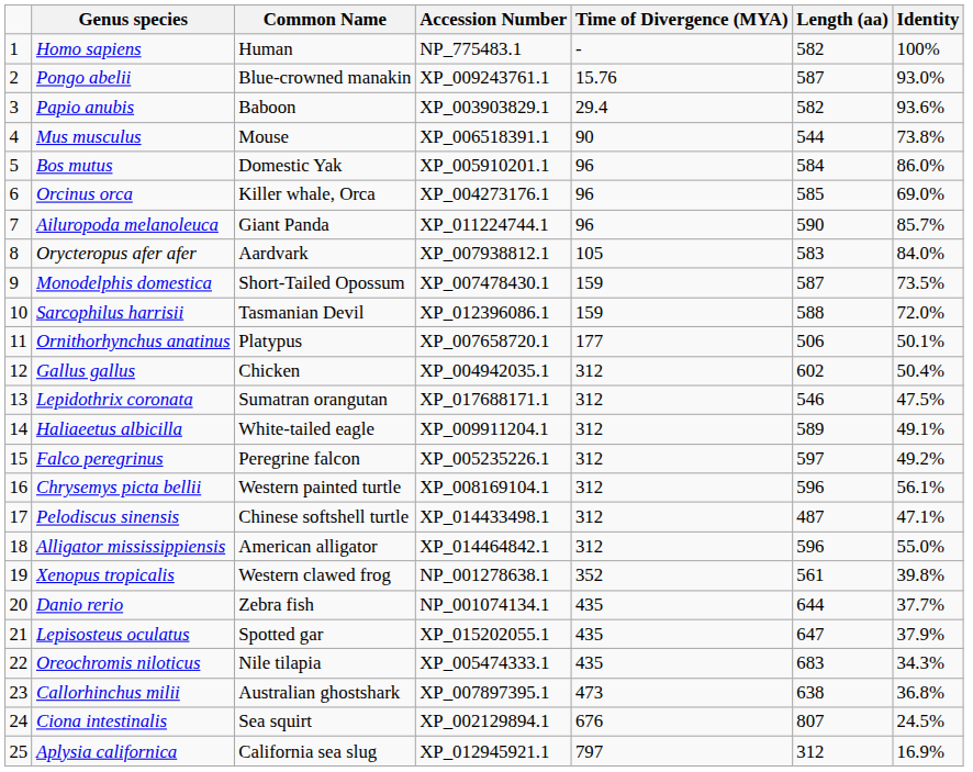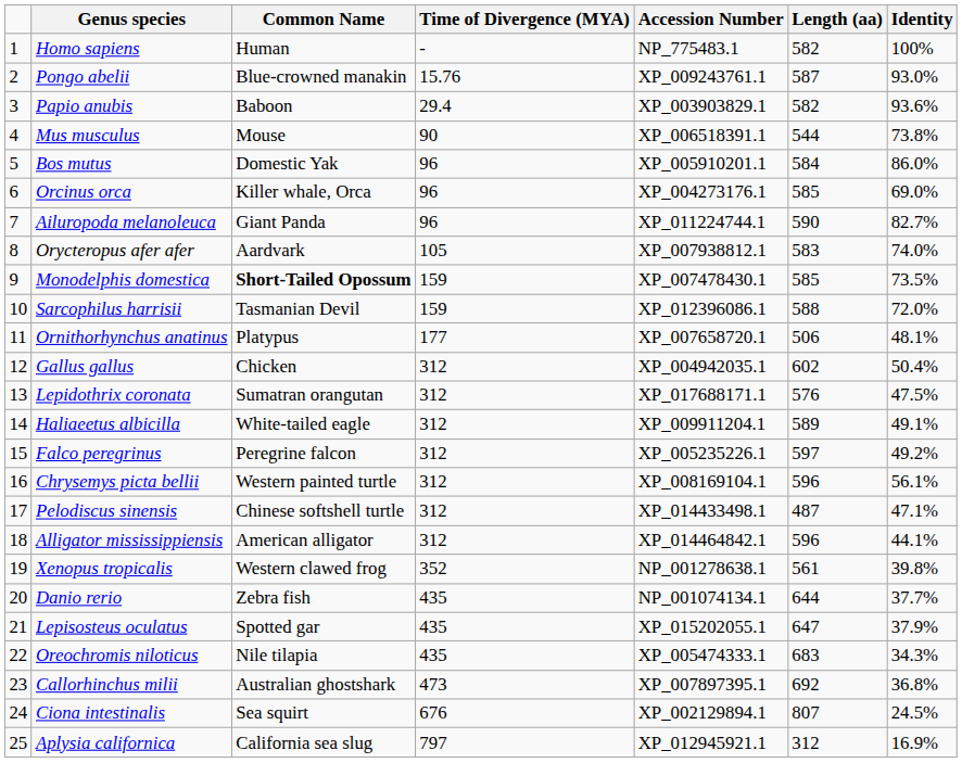 <table class="wikitable">
 <tr>
 <td></td>
 <th><strong>Genus species</strong></th>
 <th><strong>Common Name</strong></th>
+<th><strong>Time of Divergence (MYA)</strong></th>
 <th><strong>Accession Number</strong></th>
-<th><strong>Time of Divergence (MYA)</strong></th>
 <th><strong>Length (aa)</strong></th>
 <th><strong>Identity</strong></th>
 </tr>
 <tr>
 <td>1</td>
 <td><em><a href='#'>Homo sapiens</a></em></td>
 <td>Human</td>
+<td>-</td>
 <td>NP_775483.1</td>
-<td>-</td>
 <td>582</td>
 <td>100%</td>
 </tr>
 <tr>
 <td>2</td>
 <td><em><a href='#'>Pongo abelii</a></em></td>
 <td>Blue-crowned manakin</td>
+<td>15.76</td>
 <td>XP_009243761.1</td>
-<td>15.76</td>
 <td>587</td>
 <td>93.0%</td>
 </tr>
 <tr>
 <td>3</td>
 <td><em><a href='#'>Papio anubis</a></em></td>
 <td>Baboon</td>
+<td>29.4</td>
 <td>XP_003903829.1</td>
-<td>29.4</td>
 <td>582</td>
 <td>93.6%</td>
 </tr>
 <tr>
 <td>4</td>
 <td><em><a href='#'>Mus musculus</a></em></td>
 <td>Mouse</td>
+<td>90</td>
 <td>XP_006518391.1</td>
-<td>90</td>
 <td>544</td>
 <td>73.8%</td>
 </tr>
 <tr>
 <td>5</td>
 <td><em><a href='#'>Bos mutus</a></em></td>
 <td>Domestic Yak</td>
+<td>96</td>
 <td>XP_005910201.1</td>
-<td>96</td>
 <td>584</td>
 <td>86.0%</td>
 </tr>
 <tr>
 <td>6</td>
 <td><em><a href='#'>Orcinus orca</a></em></td>
 <td>Killer whale, Orca</td>
+<td>96</td>
 <td>XP_004273176.1</td>
-<td>96</td>
 <td>585</td>
 <td>69.0%</td>
 </tr>
 <tr>
 <td>7</td>
 <td><em><a href='#'>Ailuropoda melanoleuca</a></em></td>
 <td>Giant Panda</td>
+<td>96</td>
 <td>XP_011224744.1</td>
-<td>96</td>
 <td>590</td>
-<td>85.7%</td>
+<td>82.7%</td>
 </tr>
 <tr>
 <td>8</td>
 <td><em>Orycteropus afer afer</em></td>
 <td>Aardvark</td>
+<td>105</td>
 <td>XP_007938812.1</td>
-<td>105</td>
 <td>583</td>
-<td>84.0%</td>
+<td>74.0%</td>
 </tr>
 <tr>
 <td>9</td>
 <td><em><a href='#'>Monodelphis domestica</a></em></td>
-<td>Short-Tailed Opossum</td>
+<td><strong>Short-Tailed Opossum</strong></td>
+<td>159</td>
 <td>XP_007478430.1</td>
-<td>159</td>
-<td>587</td>
+<td>585</td>
 <td>73.5%</td>
 </tr>
 <tr>
 <td>10</td>
 <td><em><a href='#'>Sarcophilus harrisii</a></em></td>
 <td>Tasmanian Devil</td>
+<td>159</td>
 <td>XP_012396086.1</td>
-<td>159</td>
 <td>588</td>
 <td>72.0%</td>
 </tr>
 <tr>
 <td>11</td>
 <td><em><a href='#'>Ornithorhynchus anatinus</a></em></td>
 <td>Platypus</td>
+<td>177</td>
 <td>XP_007658720.1</td>
-<td>177</td>
 <td>506</td>
-<td>50.1%</td>
+<td>48.1%</td>
 </tr>
 <tr>
 <td>12</td>
 <td><em><a href='#'>Gallus gallus</a></em></td>
 <td>Chicken</td>
+<td>312</td>
 <td>XP_004942035.1</td>
-<td>312</td>
 <td>602</td>
 <td>50.4%</td>
 </tr>
 <tr>
 <td>13</td>
 <td><em><a href='#'>Lepidothrix coronata</a></em></td>
 <td>Sumatran orangutan</td>
+<td>312</td>
 <td>XP_017688171.1</td>
-<td>312</td>
-<td>546</td>
+<td>576</td>
 <td>47.5%</td>
 </tr>
 <tr>
 <td>14</td>
 <td><em><a href='#'>Haliaeetus albicilla</a></em></td>
 <td>White-tailed eagle</td>
+<td>312</td>
 <td>XP_009911204.1</td>
-<td>312</td>
 <td>589</td>
 <td>49.1%</td>
 </tr>
 <tr>
 <td>15</td>
 <td><em><a href='#'>Falco peregrinus</a></em></td>
 <td>Peregrine falcon</td>
+<td>312</td>
 <td>XP_005235226.1</td>
-<td>312</td>
 <td>597</td>
 <td>49.2%</td>
 </tr>
 <tr>
 <td>16</td>
 <td><em><a href='#'>Chrysemys picta bellii</a></em></td>
 <td>Western painted turtle</td>
+<td>312</td>
 <td>XP_008169104.1</td>
-<td>312</td>
 <td>596</td>
 <td>56.1%</td>
 </tr>
 <tr>
 <td>17</td>
 <td><em><a href='#'>Pelodiscus sinensis</a></em></td>
 <td>Chinese softshell turtle</td>
+<td>312</td>
 <td>XP_014433498.1</td>
-<td>312</td>
 <td>487</td>
 <td>47.1%</td>
 </tr>
 <tr>
 <td>18</td>
 <td><em><a href='#'>Alligator mississippiensis</a></em></td>
 <td>American alligator</td>
+<td>312</td>
 <td>XP_014464842.1</td>
-<td>312</td>
 <td>596</td>
-<td>55.0%</td>
+<td>44.1%</td>
 </tr>
 <tr>
 <td>19</td>
 <td><em><a href='#'>Xenopus tropicalis</a></em></td>
 <td>Western clawed frog</td>
+<td>352</td>
 <td>NP_001278638.1</td>
-<td>352</td>
 <td>561</td>
 <td>39.8%</td>
 </tr>
 <tr>
 <td>20</td>
 <td><em><a href='#'>Danio rerio</a></em></td>
 <td>Zebra fish</td>
+<td>435</td>
 <td>NP_001074134.1</td>
-<td>435</td>
 <td>644</td>
 <td>37.7%</td>
 </tr>
 <tr>
 <td>21</td>
 <td><em><a href='#'>Lepisosteus oculatus</a></em></td>
 <td>Spotted gar</td>
+<td>435</td>
 <td>XP_015202055.1</td>
-<td>435</td>
 <td>647</td>
 <td>37.9%</td>
 </tr>
 <tr>
 <td>22</td>
 <td><em><a href='#'>Oreochromis niloticus</a></em></td>
 <td>Nile tilapia</td>
+<td>435</td>
 <td>XP_005474333.1</td>
-<td>435</td>
 <td>683</td>
 <td>34.3%</td>
 </tr>
 <tr>
 <td>23</td>
 <td><em><a href='#'>Callorhinchus milii</a></em></td>
 <td>Australian ghostshark</td>
+<td>473</td>
 <td>XP_007897395.1</td>
-<td>473</td>
-<td>638</td>
+<td>692</td>
 <td>36.8%</td>
 </tr>
 <tr>
 <td>24</td>
 <td><em><a href='#'>Ciona intestinalis</a></em></td>
 <td>Sea squirt</td>
+<td>676</td>
 <td>XP_002129894.1</td>
-<td>676</td>
 <td>807</td>
 <td>24.5%</td>
 </tr>
 <tr>
 <td>25</td>
 <td><em><a href='#'>Aplysia californica</a></em></td>
 <td>California sea slug</td>
+<td>797</td>
 <td>XP_012945921.1</td>
-<td>797</td>
 <td>312</td>
 <td>16.9%</td>
 </tr>
 </table>
